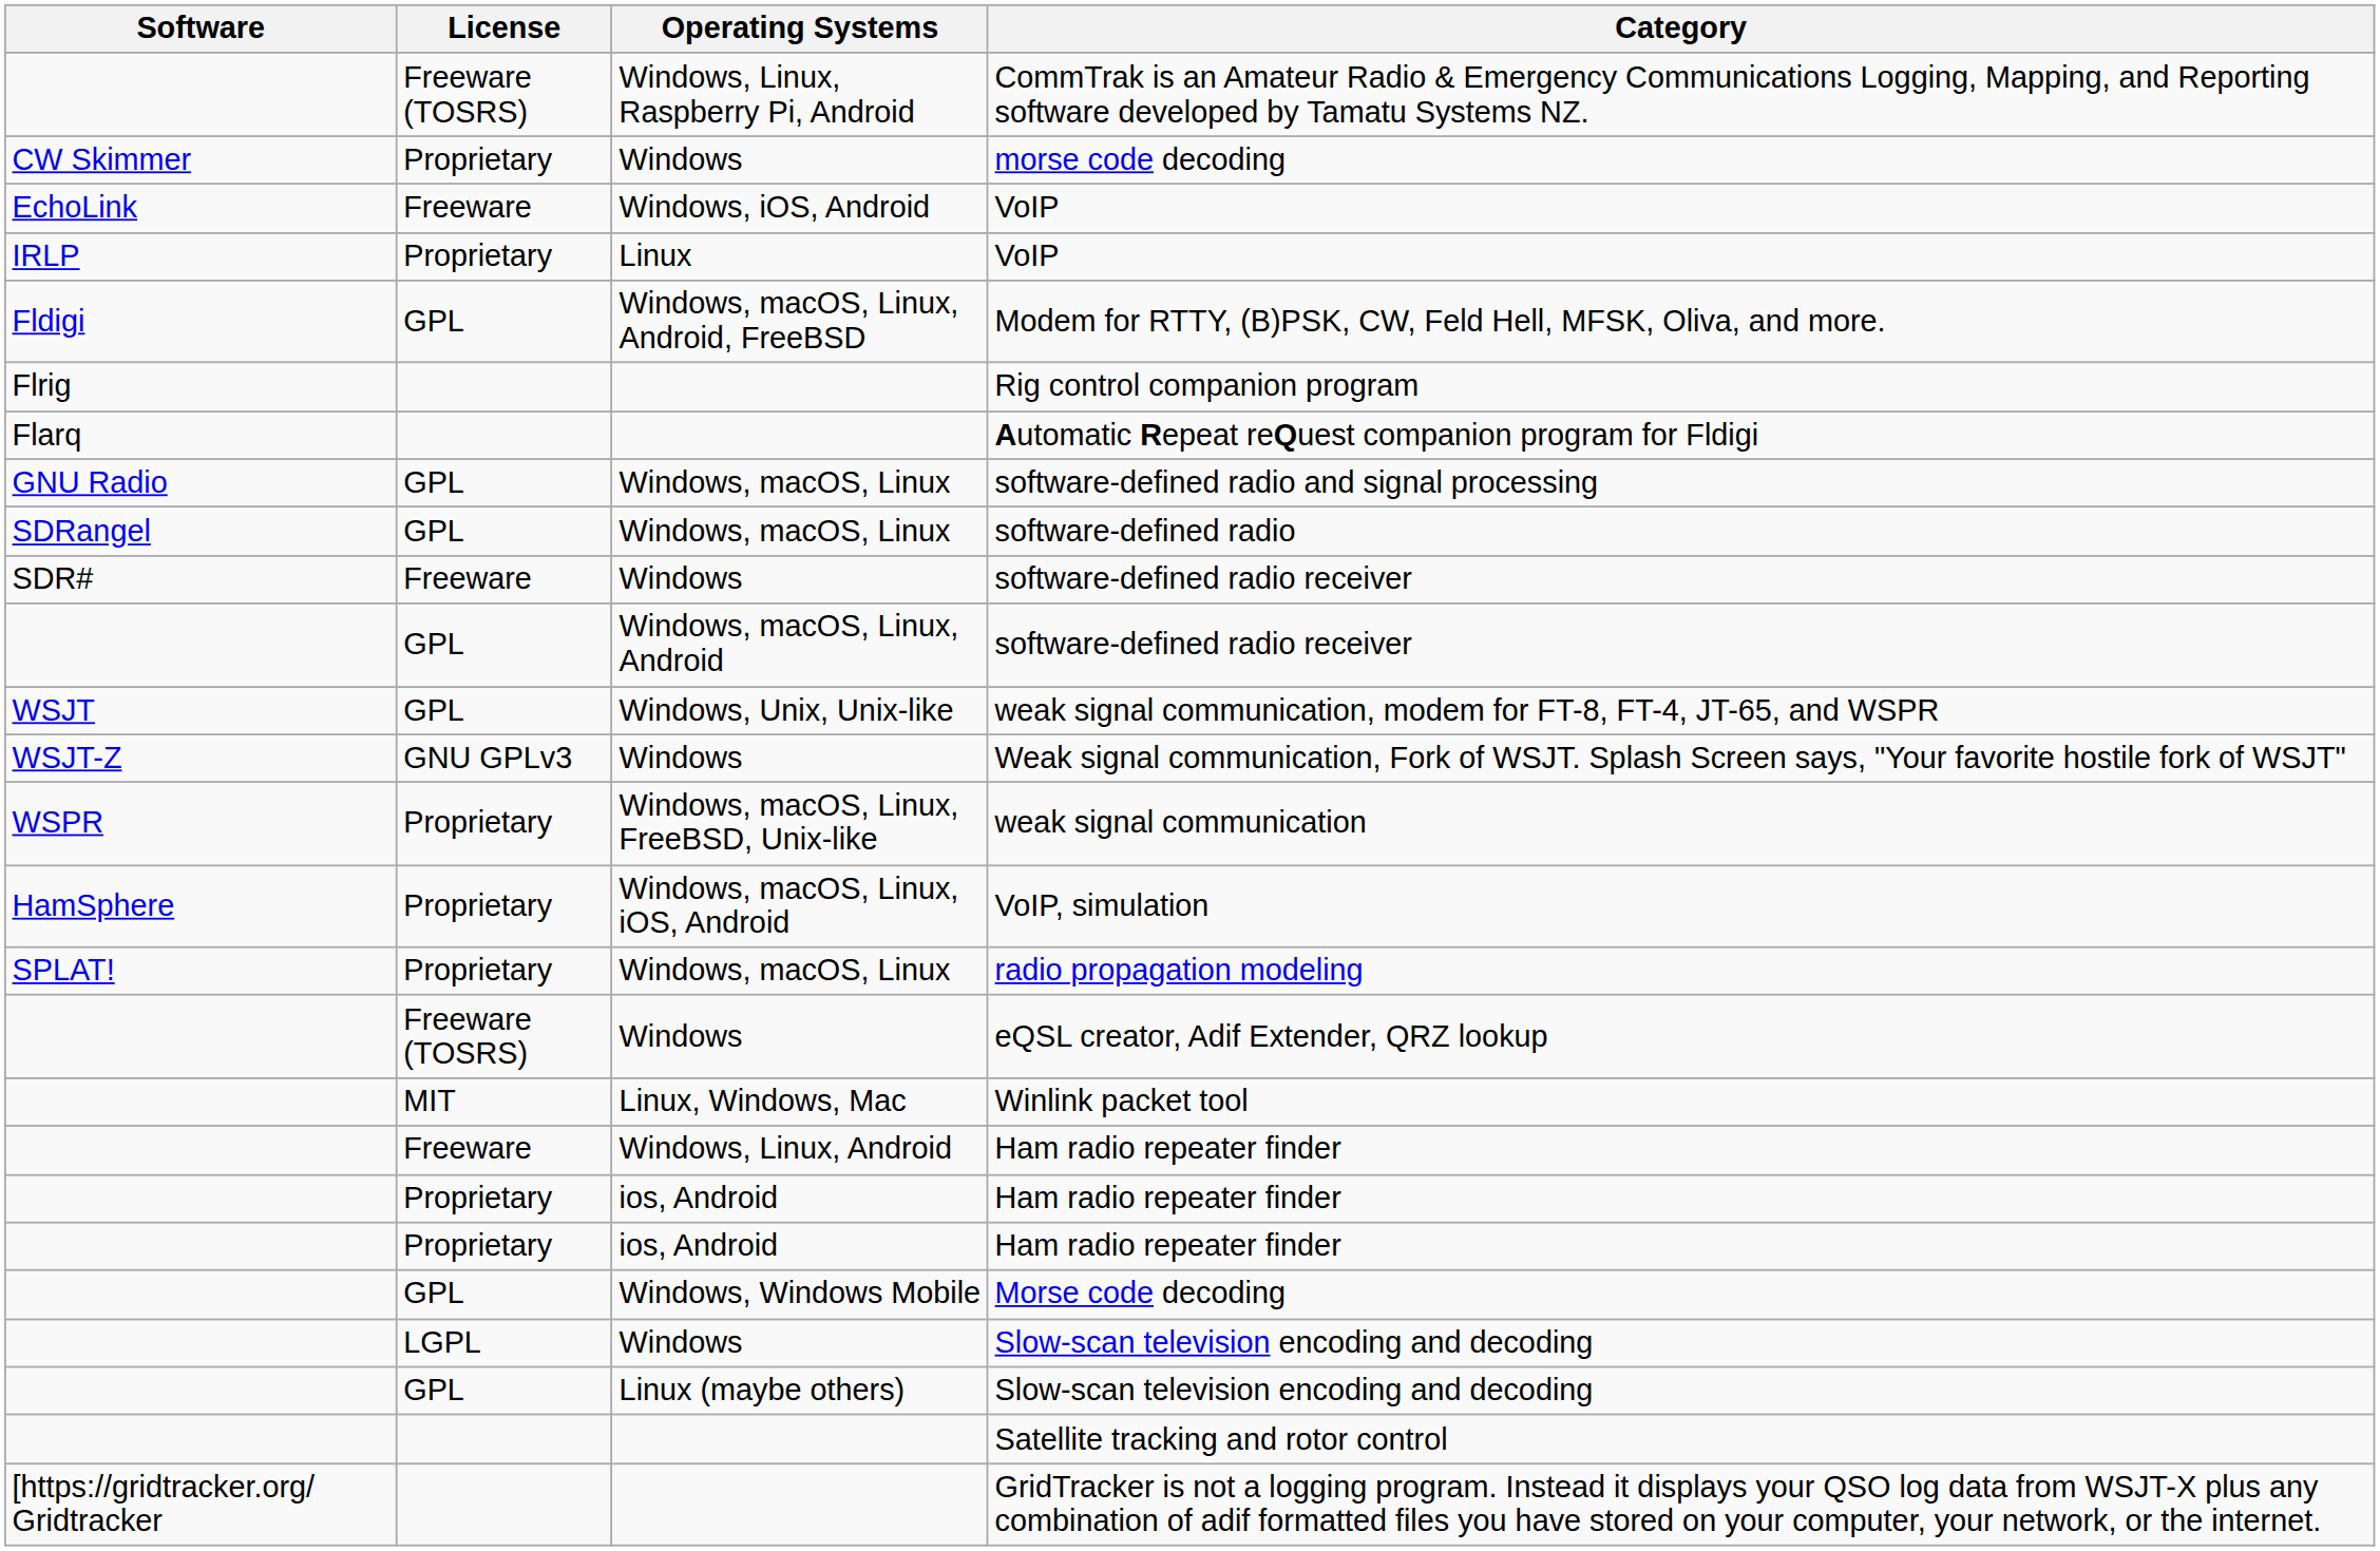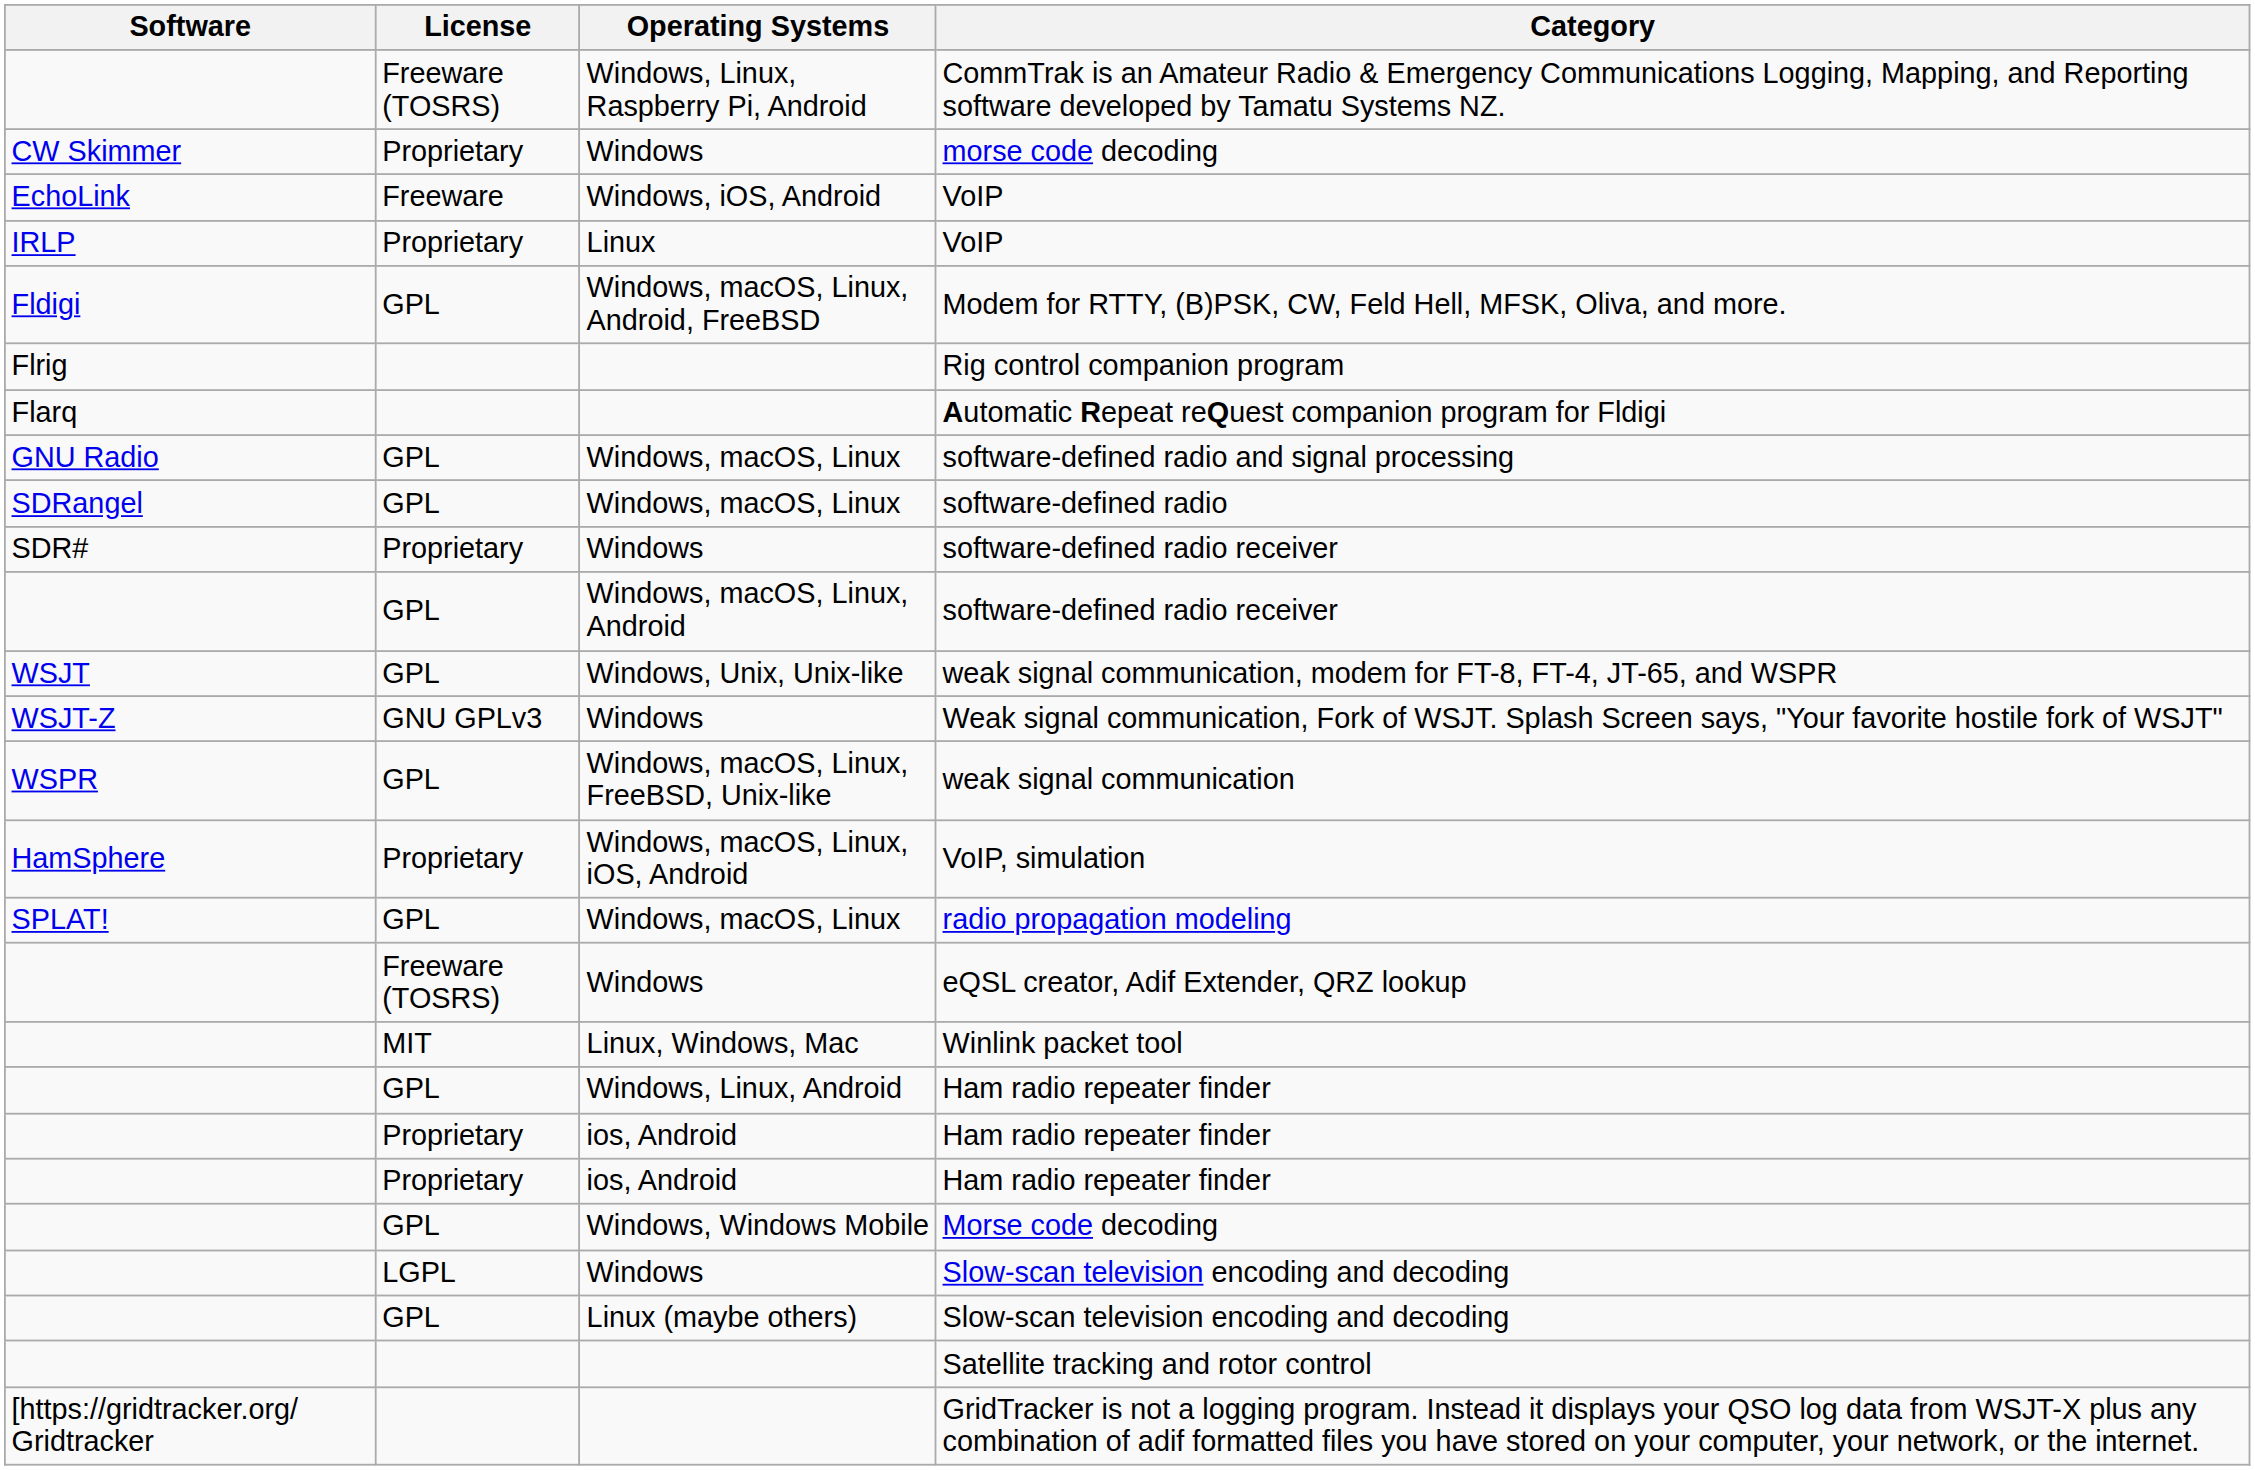 <table class="wikitable sortable">
 <tr>
 <th>Software</th>
 <th>License</th>
 <th>Operating Systems</th>
 <th>Category</th>
 </tr>
 <tr>
 <td></td>
 <td>Freeware (TOSRS)</td>
 <td>Windows, Linux, Raspberry Pi, Android</td>
 <td>CommTrak is an Amateur Radio & Emergency Communications Logging, Mapping, and Reporting software developed by Tamatu Systems NZ.</td>
 </tr>
 <tr>
 <td><a href='#'>CW Skimmer</a></td>
 <td>Proprietary</td>
 <td>Windows</td>
 <td><a href='#'>morse code</a> decoding</td>
 </tr>
 <tr>
 <td><a href='#'>EchoLink</a></td>
 <td>Freeware</td>
 <td>Windows, iOS, Android</td>
 <td>VoIP</td>
 </tr>
 <tr>
 <td><a href='#'>IRLP</a></td>
 <td>Proprietary</td>
 <td>Linux</td>
 <td>VoIP</td>
 </tr>
 <tr>
 <td><a href='#'>Fldigi</a></td>
 <td>GPL</td>
 <td>Windows, macOS, Linux, Android, FreeBSD</td>
 <td>Modem for RTTY, (B)PSK, CW, Feld Hell, MFSK, Oliva, and more.</td>
 </tr>
 <tr>
 <td>Flrig</td>
 <td></td>
 <td></td>
 <td>Rig control companion program</td>
 </tr>
 <tr>
 <td>Flarq</td>
 <td></td>
 <td></td>
 <td><strong>A</strong>utomatic <strong>R</strong>epeat re<strong>Q</strong>uest companion program for Fldigi</td>
 </tr>
 <tr>
 <td><a href='#'>GNU Radio</a></td>
 <td>GPL</td>
 <td>Windows, macOS, Linux</td>
 <td>software-defined radio and signal processing</td>
 </tr>
 <tr>
 <td><a href='#'>SDRangel</a></td>
 <td>GPL</td>
 <td>Windows, macOS, Linux</td>
 <td>software-defined radio</td>
 </tr>
 <tr>
 <td>SDR#</td>
-<td>Freeware</td>
+<td>Proprietary</td>
 <td>Windows</td>
 <td>software-defined radio receiver</td>
 </tr>
 <tr>
 <td></td>
 <td>GPL</td>
 <td>Windows, macOS, Linux, Android</td>
 <td>software-defined radio receiver</td>
 </tr>
 <tr>
 <td><a href='#'>WSJT</a></td>
 <td>GPL</td>
 <td>Windows, Unix, Unix-like</td>
 <td>weak signal communication, modem for FT-8, FT-4, JT-65, and WSPR</td>
 </tr>
 <tr>
 <td><a href='#'>WSJT-Z</a></td>
 <td>GNU GPLv3</td>
 <td>Windows</td>
 <td>Weak signal communication, Fork of WSJT. Splash Screen says, "Your favorite hostile fork of WSJT"</td>
 </tr>
 <tr>
 <td><a href='#'>WSPR</a></td>
-<td>Proprietary</td>
+<td>GPL</td>
 <td>Windows, macOS, Linux, FreeBSD, Unix-like</td>
 <td>weak signal communication</td>
 </tr>
 <tr>
 <td><a href='#'>HamSphere</a></td>
 <td>Proprietary</td>
 <td>Windows, macOS, Linux, iOS, Android</td>
 <td>VoIP, simulation</td>
 </tr>
 <tr>
 <td><a href='#'>SPLAT!</a></td>
-<td>Proprietary</td>
+<td>GPL</td>
 <td>Windows, macOS, Linux</td>
 <td><a href='#'>radio propagation modeling</a></td>
 </tr>
 <tr>
 <td></td>
 <td>Freeware (TOSRS)</td>
 <td>Windows</td>
 <td>eQSL creator, Adif Extender, QRZ lookup</td>
 </tr>
 <tr>
 <td></td>
 <td>MIT</td>
 <td>Linux, Windows, Mac</td>
 <td>Winlink packet tool</td>
 </tr>
 <tr>
 <td></td>
-<td>Freeware</td>
+<td>GPL</td>
 <td>Windows, Linux, Android</td>
 <td>Ham radio repeater finder</td>
 </tr>
 <tr>
 <td></td>
 <td>Proprietary</td>
 <td>ios, Android</td>
 <td>Ham radio repeater finder</td>
 </tr>
 <tr>
 <td></td>
 <td>Proprietary</td>
 <td>ios, Android</td>
 <td>Ham radio repeater finder</td>
 </tr>
 <tr>
 <td></td>
 <td>GPL</td>
 <td>Windows, Windows Mobile</td>
 <td><a href='#'>Morse code</a> decoding</td>
 </tr>
 <tr>
 <td></td>
 <td>LGPL</td>
 <td>Windows</td>
 <td><a href='#'>Slow-scan television</a> encoding and decoding</td>
 </tr>
 <tr>
 <td></td>
 <td>GPL</td>
 <td>Linux (maybe others)</td>
 <td>Slow-scan television encoding and decoding</td>
 </tr>
 <tr>
 <td></td>
 <td></td>
 <td></td>
 <td>Satellite tracking and rotor control</td>
 </tr>
 <tr>
 <td>[https://gridtracker.org/ Gridtracker</td>
 <td></td>
 <td></td>
 <td>GridTracker is not a logging program. Instead it displays your QSO log data from WSJT-X plus any combination of adif formatted files you have stored on your computer, your network, or the internet.</td>
 </tr>
 </table>
